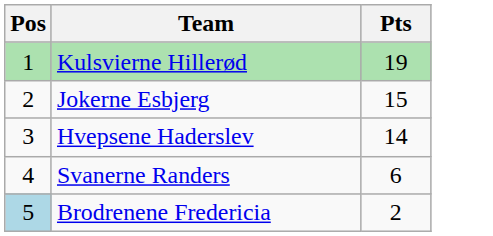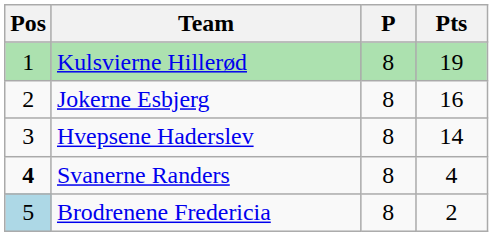 <table class="wikitable" style="font-size: 100%">
 <tr>
 <th width=20>Pos</th>
 <th width=200>Team</th>
+<th width=30>P</th>
 <th width=40>Pts</th>
 </tr>
 <tr align=center style="background:#ACE1AF;">
 <td>1</td>
 <td align="left"><a href='#'>Kulsvierne Hillerød</a></td>
+<td>8</td>
 <td>19</td>
 </tr>
 <tr align=center>
 <td>2</td>
 <td align="left"><a href='#'>Jokerne Esbjerg</a></td>
-<td>15</td>
+<td>8</td>
+<td>16</td>
 </tr>
 <tr align=center>
 <td>3</td>
 <td align="left"><a href='#'>Hvepsene Haderslev</a></td>
+<td>8</td>
 <td>14</td>
 </tr>
 <tr align=center>
+<td><strong>4</strong></td>
+<td align="left"><a href='#'>Svanerne Randers</a></td>
+<td>8</td>
 <td>4</td>
-<td align="left"><a href='#'>Svanerne Randers</a></td>
-<td>6</td>
 </tr>
 <tr align=center>
 <td style="background: lightblue;">5</td>
 <td align="left"><a href='#'>Brodrenene Fredericia</a></td>
+<td>8</td>
 <td>2</td>
 </tr>
 </table>
